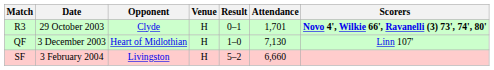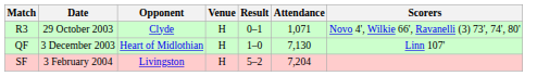 <table class="wikitable" style="font-size:100%; text-align:center">
 <tr>
 <th>Match</th>
 <th>Date</th>
 <th>Opponent</th>
 <th>Venue</th>
 <th>Result</th>
 <th>Attendance</th>
 <th>Scorers</th>
 </tr>
 <tr style="background: #CCFFCC;">
 <td>R3</td>
 <td>29 October 2003</td>
 <td><a href='#'>Clyde</a></td>
 <td>H</td>
 <td>0–1</td>
-<td>1,701</td>
-<td><strong><a href='#'>Novo</a> 4', <a href='#'>Wilkie</a> 66', <a href='#'>Ravanelli</a> (3)  73', 74', 80'</strong></td>
+<td>1,071</td>
+<td><a href='#'>Novo</a> 4', <a href='#'>Wilkie</a> 66', <a href='#'>Ravanelli</a> (3)  73', 74', 80'</td>
 </tr>
 <tr style="background: #CCFFCC;">
 <td>QF</td>
 <td>3 December 2003</td>
 <td><a href='#'>Heart of Midlothian</a></td>
 <td>H</td>
 <td>1–0</td>
 <td>7,130</td>
 <td><a href='#'>Linn</a> 107'</td>
 </tr>
 <tr style="background: #FFCCCC;">
 <td>SF</td>
 <td>3 February 2004</td>
 <td><a href='#'>Livingston</a></td>
 <td>H</td>
 <td>5–2</td>
-<td>6,660</td>
+<td>7,204</td>
 <td></td>
 </tr>
 </table>
